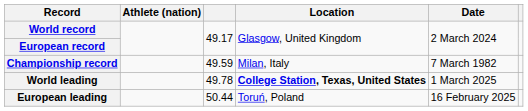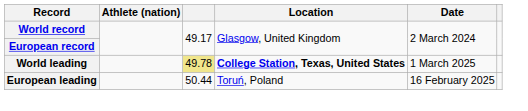 <table class="wikitable">
 <tr>
 <th scope="col">Record</th>
 <th scope="col">Athlete (nation)</th>
 <th scope="col"></th>
 <th scope="col">Location</th>
 <th scope="col">Date</th>
 <th scope="col"></th>
 </tr>
 <tr>
 <th scope="row"><a href='#'>World record</a></th>
 <td rowspan="2"></td>
 <td rowspan="2" align="center">49.17</td>
 <td rowspan="2"><a href='#'>Glasgow</a>, United Kingdom</td>
 <td rowspan="2">2 March 2024</td>
 <td rowspan="2" style="text-align:center;"></td>
 </tr>
 <tr>
 <th scope="row"><a href='#'>European record</a></th>
 </tr>
 <tr>
-<th scope="row"><a href='#'>Championship record</a></th>
-<td></td>
-<td align="center">49.59</td>
-<td><a href='#'>Milan</a>, Italy</td>
-<td>7 March 1982</td>
-<td style="text-align:center;"></td>
-</tr>
-<tr>
 <th scope="row">World leading</th>
 <td></td>
-<td>49.78</td>
+<td style="background: khaki;">49.78</td>
 <td><strong><a href='#'>College Station</a>, Texas, United States</strong></td>
 <td>1 March 2025</td>
 <td style="text-align:center;"></td>
 </tr>
 <tr>
 <th scope="row">European leading</th>
 <td></td>
 <td align="center">50.44</td>
 <td><a href='#'>Toruń</a>, Poland</td>
 <td>16 February 2025</td>
 <td style="text-align:center;"></td>
 </tr>
 </table>
